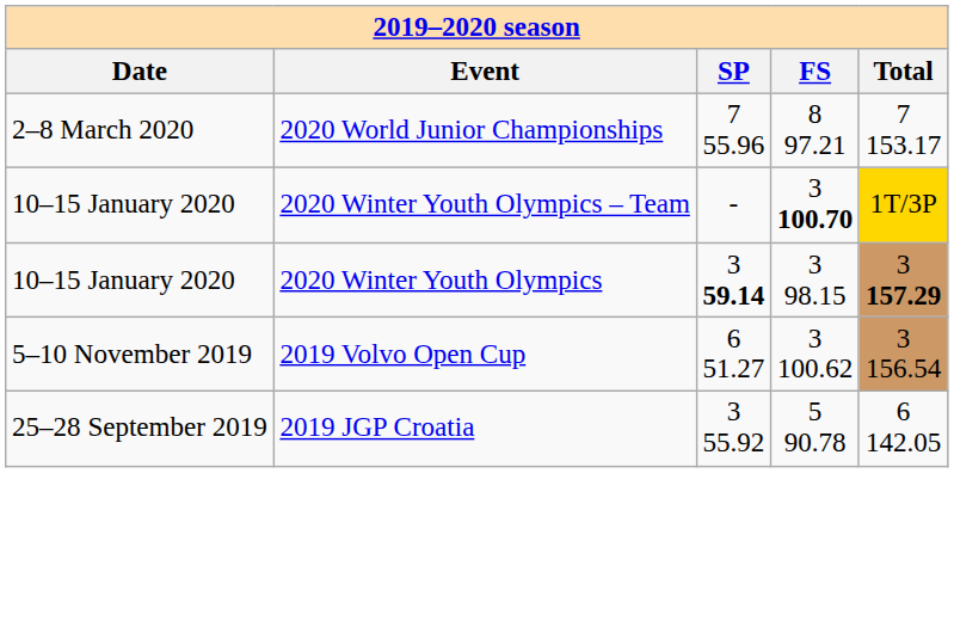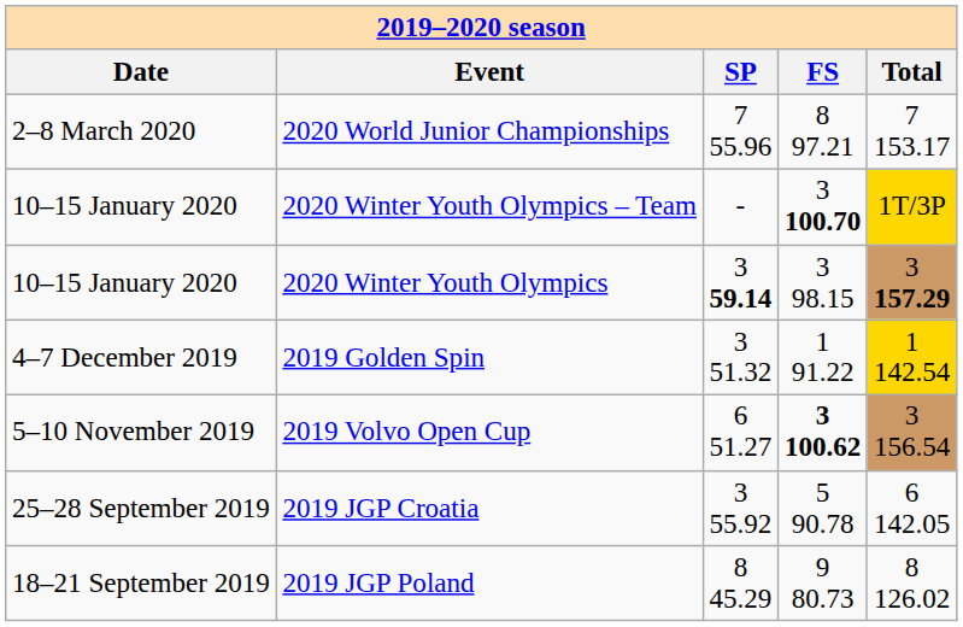 <table class="wikitable">
 <tr>
 <td style="background-color: #ffdead; " colspan=5 align=center><a href='#'><strong>2019–2020 season</strong></a></td>
 </tr>
 <tr>
 <th>Date</th>
 <th>Event</th>
 <th><a href='#'>SP</a></th>
 <th><a href='#'>FS</a></th>
 <th>Total</th>
 </tr>
 <tr>
 <td>2–8 March 2020</td>
 <td><a href='#'>2020 World Junior Championships</a></td>
 <td align=center>7 <br> 55.96</td>
 <td align=center>8 <br> 97.21</td>
 <td align=center>7 <br> 153.17</td>
 </tr>
 <tr>
 <td>10–15 January 2020</td>
 <td><a href='#'>2020 Winter Youth Olympics – Team</a></td>
 <td align=center>-</td>
 <td align=center>3 <br> <strong>100.70</strong></td>
 <td align=center bgcolor=gold>1T/3P</td>
 </tr>
 <tr>
 <td>10–15 January 2020</td>
 <td><a href='#'>2020 Winter Youth Olympics</a></td>
 <td align=center>3 <br> <strong>59.14</strong></td>
 <td align=center>3 <br> 98.15</td>
 <td align=center bgcolor=cc9966>3 <br> <strong>157.29</strong></td>
 </tr>
 <tr>
+<td>4–7 December 2019</td>
+<td><a href='#'>2019 Golden Spin</a></td>
+<td align=center>3 <br> 51.32</td>
+<td align=center>1 <br> 91.22</td>
+<td align=center bgcolor=gold>1 <br> 142.54</td>
+</tr>
+<tr>
 <td>5–10 November 2019</td>
 <td><a href='#'>2019 Volvo Open Cup</a></td>
 <td align=center>6 <br> 51.27</td>
-<td align=center>3 <br> 100.62</td>
+<td align=center><strong>3 <br> 100.62</strong></td>
 <td align=center bgcolor=cc9966>3 <br> 156.54</td>
 </tr>
 <tr>
 <td>25–28 September 2019</td>
 <td><a href='#'>2019 JGP Croatia</a></td>
 <td align=center>3 <br> 55.92</td>
 <td align=center>5 <br> 90.78</td>
 <td align=center>6 <br> 142.05</td>
 </tr>
+<tr>
+<td>18–21 September 2019</td>
+<td><a href='#'>2019 JGP Poland</a></td>
+<td align=center>8 <br> 45.29</td>
+<td align=center>9 <br> 80.73</td>
+<td align=center>8 <br> 126.02</td>
+</tr>
 </table>
